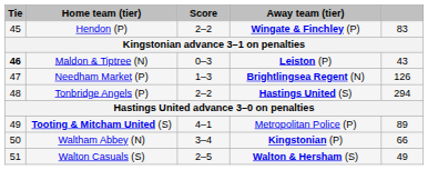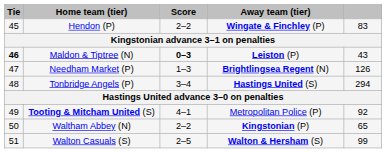 <table class="wikitable" style="width: 600px; background:WhiteSmoke; text-align:center; font-size:90%">
 <tr>
 <td scope="col" style="width:  5.00%; background:silver;"><strong>Tie</strong></td>
 <td scope="col" style="width: 36.25%; background:silver;"><strong>Home team (tier)</strong></td>
 <td scope="col" style="width: 12.50%; background:silver;"><strong>Score</strong></td>
 <td scope="col" style="width: 36.25%; background:silver;"><strong>Away team (tier)</strong></td>
 <td scope="col" style="width: 10.00%; background:silver;"><strong></strong></td>
 </tr>
 <tr>
 <td>45</td>
 <td><a href='#'>Hendon</a> (P)</td>
 <td>2–2</td>
 <td><strong><a href='#'>Wingate & Finchley</a></strong> (P)</td>
 <td>83</td>
 </tr>
 <tr>
 <th colspan="5">Kingstonian advance 3–1 on penalties</th>
 </tr>
 <tr>
 <td><strong>46</strong></td>
 <td><a href='#'>Maldon & Tiptree</a> (N)</td>
-<td>0–3</td>
+<td><strong>0–3</strong></td>
 <td><strong><a href='#'>Leiston</a></strong> (P)</td>
 <td>43</td>
 </tr>
 <tr>
 <td>47</td>
 <td><a href='#'>Needham Market</a> (P)</td>
 <td>1–3</td>
 <td><strong><a href='#'>Brightlingsea Regent</a></strong> (N)</td>
 <td>126</td>
 </tr>
 <tr>
 <td>48</td>
 <td><a href='#'>Tonbridge Angels</a> (P)</td>
-<td>2–2</td>
+<td>3–4</td>
 <td><strong><a href='#'>Hastings United</a></strong> (S)</td>
 <td>294</td>
 </tr>
 <tr>
 <th colspan="5">Hastings United advance 3–0 on penalties</th>
 </tr>
 <tr>
 <td>49</td>
 <td><strong><a href='#'>Tooting & Mitcham United</a></strong> (S)</td>
 <td>4–1</td>
 <td><a href='#'>Metropolitan Police</a> (P)</td>
-<td>89</td>
+<td>92</td>
 </tr>
 <tr>
 <td>50</td>
 <td><a href='#'>Waltham Abbey</a> (N)</td>
-<td>3–4</td>
+<td>2–2</td>
 <td><strong><a href='#'>Kingstonian</a></strong> (P)</td>
-<td>66</td>
+<td>65</td>
 </tr>
 <tr>
 <td>51</td>
 <td><a href='#'>Walton Casuals</a> (S)</td>
 <td>2–5</td>
 <td><strong><a href='#'>Walton & Hersham</a></strong> (S)</td>
-<td>49</td>
+<td>99</td>
 </tr>
 </table>
